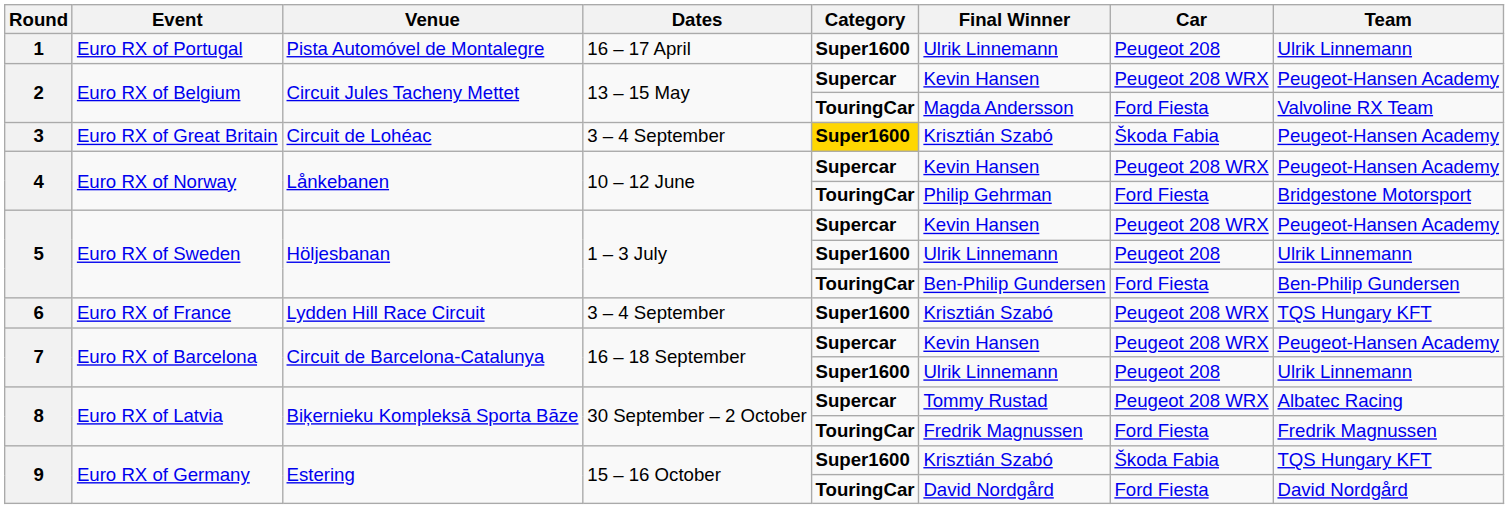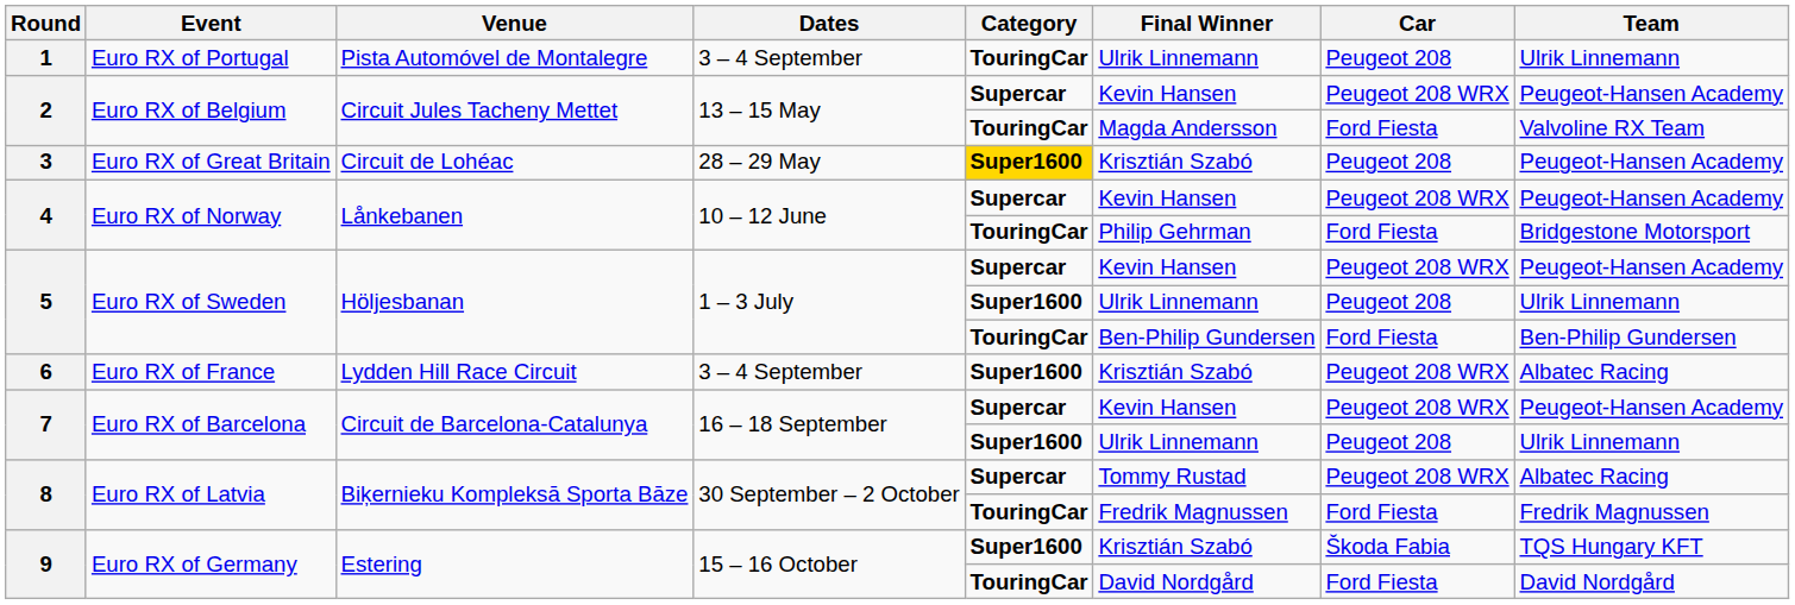 <table class="wikitable" style="font-size: 85%;">
 <tr>
 <th>Round</th>
 <th>Event</th>
 <th>Venue</th>
 <th>Dates</th>
 <th>Category</th>
 <th>Final Winner</th>
 <th>Car</th>
 <th>Team</th>
 </tr>
 <tr>
 <th>1</th>
 <td> <a href='#'>Euro RX of Portugal</a></td>
 <td><a href='#'>Pista Automóvel de Montalegre</a></td>
-<td>16 – 17 April</td>
-<td><strong><span>Super1600</span></strong></td>
+<td>3 – 4 September</td>
+<td><strong><span>TouringCar</span></strong></td>
 <td> <a href='#'>Ulrik Linnemann</a></td>
 <td><a href='#'>Peugeot 208</a></td>
 <td> <a href='#'>Ulrik Linnemann</a></td>
 </tr>
 <tr>
 <th rowspan=2>2</th>
 <td rowspan=2> <a href='#'>Euro RX of Belgium</a></td>
 <td rowspan=2><a href='#'>Circuit Jules Tacheny Mettet</a></td>
 <td rowspan=2>13 – 15 May</td>
 <td><strong><span>Supercar</span></strong></td>
 <td> <a href='#'>Kevin Hansen</a></td>
 <td><a href='#'>Peugeot 208 WRX</a></td>
 <td> <a href='#'>Peugeot-Hansen Academy</a></td>
 </tr>
 <tr>
 <td><strong><span>TouringCar</span></strong></td>
 <td> <a href='#'>Magda Andersson</a></td>
 <td><a href='#'>Ford Fiesta</a></td>
 <td> <a href='#'>Valvoline RX Team</a></td>
 </tr>
 <tr>
 <th>3</th>
 <td> <a href='#'>Euro RX of Great Britain</a></td>
 <td><a href='#'>Circuit de Lohéac</a></td>
-<td>3 – 4 September</td>
+<td>28 – 29 May</td>
 <td style="background: gold;"><strong><span>Super1600</span></strong></td>
 <td> <a href='#'>Krisztián Szabó</a></td>
-<td><a href='#'>Škoda Fabia</a></td>
+<td><a href='#'>Peugeot 208</a></td>
 <td> <a href='#'>Peugeot-Hansen Academy</a></td>
 </tr>
 <tr>
 <th rowspan=2>4</th>
 <td rowspan=2> <a href='#'>Euro RX of Norway</a></td>
 <td rowspan=2><a href='#'>Lånkebanen</a></td>
 <td rowspan=2>10 – 12 June</td>
 <td><strong><span>Supercar</span></strong></td>
 <td> <a href='#'>Kevin Hansen</a></td>
 <td><a href='#'>Peugeot 208 WRX</a></td>
 <td> <a href='#'>Peugeot-Hansen Academy</a></td>
 </tr>
 <tr>
 <td><strong><span>TouringCar</span></strong></td>
 <td> <a href='#'>Philip Gehrman</a></td>
 <td><a href='#'>Ford Fiesta</a></td>
 <td> <a href='#'>Bridgestone Motorsport</a></td>
 </tr>
 <tr>
 <th rowspan=3>5</th>
 <td rowspan=3> <a href='#'>Euro RX of Sweden</a></td>
 <td rowspan=3><a href='#'>Höljesbanan</a></td>
 <td rowspan=3>1 – 3 July</td>
 <td><strong><span>Supercar</span></strong></td>
 <td> <a href='#'>Kevin Hansen</a></td>
 <td><a href='#'>Peugeot 208 WRX</a></td>
 <td> <a href='#'>Peugeot-Hansen Academy</a></td>
 </tr>
 <tr>
 <td><strong><span>Super1600</span></strong></td>
 <td> <a href='#'>Ulrik Linnemann</a></td>
 <td><a href='#'>Peugeot 208</a></td>
 <td> <a href='#'>Ulrik Linnemann</a></td>
 </tr>
 <tr>
 <td><strong><span>TouringCar</span></strong></td>
 <td> <a href='#'>Ben-Philip Gundersen</a></td>
 <td><a href='#'>Ford Fiesta</a></td>
 <td> <a href='#'>Ben-Philip Gundersen</a></td>
 </tr>
 <tr>
 <th>6</th>
 <td> <a href='#'>Euro RX of France</a></td>
 <td><a href='#'>Lydden Hill Race Circuit</a></td>
 <td>3 – 4 September</td>
 <td><strong><span>Super1600</span></strong></td>
 <td> <a href='#'>Krisztián Szabó</a></td>
 <td><a href='#'>Peugeot 208 WRX</a></td>
-<td> <a href='#'>TQS Hungary KFT</a></td>
+<td> <a href='#'>Albatec Racing</a></td>
 </tr>
 <tr>
 <th rowspan=2>7</th>
 <td rowspan=2> <a href='#'>Euro RX of Barcelona</a></td>
 <td rowspan=2><a href='#'>Circuit de Barcelona-Catalunya</a></td>
 <td rowspan=2>16 – 18 September</td>
 <td><strong><span>Supercar</span></strong></td>
 <td> <a href='#'>Kevin Hansen</a></td>
 <td><a href='#'>Peugeot 208 WRX</a></td>
 <td> <a href='#'>Peugeot-Hansen Academy</a></td>
 </tr>
 <tr>
 <td><strong><span>Super1600</span></strong></td>
 <td> <a href='#'>Ulrik Linnemann</a></td>
 <td><a href='#'>Peugeot 208</a></td>
 <td> <a href='#'>Ulrik Linnemann</a></td>
 </tr>
 <tr>
 <th rowspan=2>8</th>
 <td rowspan=2> <a href='#'>Euro RX of Latvia</a></td>
 <td rowspan=2><a href='#'>Biķernieku Kompleksā Sporta Bāze</a></td>
 <td rowspan=2>30 September – 2 October</td>
 <td><strong><span>Supercar</span></strong></td>
 <td> <a href='#'>Tommy Rustad</a></td>
 <td><a href='#'>Peugeot 208 WRX</a></td>
 <td> <a href='#'>Albatec Racing</a></td>
 </tr>
 <tr>
 <td><strong><span>TouringCar</span></strong></td>
 <td> <a href='#'>Fredrik Magnussen</a></td>
 <td><a href='#'>Ford Fiesta</a></td>
 <td> <a href='#'>Fredrik Magnussen</a></td>
 </tr>
 <tr>
 <th rowspan=2>9</th>
 <td rowspan=2> <a href='#'>Euro RX of Germany</a></td>
 <td rowspan=2><a href='#'>Estering</a></td>
 <td rowspan=2>15 – 16 October</td>
 <td><strong><span>Super1600</span></strong></td>
 <td> <a href='#'>Krisztián Szabó</a></td>
 <td><a href='#'>Škoda Fabia</a></td>
 <td> <a href='#'>TQS Hungary KFT</a></td>
 </tr>
 <tr>
 <td><strong><span>TouringCar</span></strong></td>
 <td> <a href='#'>David Nordgård</a></td>
 <td><a href='#'>Ford Fiesta</a></td>
 <td> <a href='#'>David Nordgård</a></td>
 </tr>
 </table>
